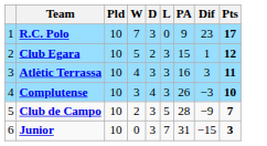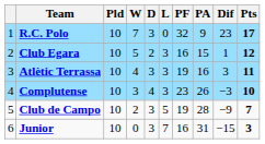 <table class="wikitable sortable" style="text-align: center;">
 <tr>
 <th align="center"></th>
 <th align="center">Team</th>
 <th align="center">Pld</th>
 <th align="center">W</th>
 <th align="center">D</th>
 <th align="center">L</th>
+<th align="center">PF</th>
 <th align="center">PA</th>
 <th align="center">Dif</th>
 <th align="center">Pts</th>
 </tr>
 <tr style="background:#97DEFF;">
 <td>1</td>
 <td align="left"><strong><a href='#'>R.C. Polo</a></strong></td>
 <td>10</td>
 <td>7</td>
 <td>3</td>
 <td>0</td>
+<td>32</td>
 <td>9</td>
 <td>23</td>
 <td><strong>17</strong></td>
 </tr>
 <tr style="background:#97DEFF;">
 <td>2</td>
 <td align="left"><strong><a href='#'>Club Egara</a></strong></td>
 <td>10</td>
 <td>5</td>
 <td>2</td>
 <td>3</td>
+<td>16</td>
 <td>15</td>
 <td>1</td>
 <td><strong>12</strong></td>
 </tr>
 <tr style="background:#97DEFF;">
 <td>3</td>
 <td align="left"><strong><a href='#'>Atlètic Terrassa</a></strong></td>
 <td>10</td>
 <td>4</td>
 <td>3</td>
 <td>3</td>
+<td>19</td>
 <td>16</td>
 <td>3</td>
 <td><strong>11</strong></td>
 </tr>
 <tr style="background:#97DEFF;">
 <td>4</td>
 <td align="left"><strong><a href='#'>Complutense</a></strong></td>
 <td>10</td>
 <td>3</td>
 <td>4</td>
 <td>3</td>
+<td>23</td>
 <td>26</td>
 <td>−3</td>
 <td><strong>10</strong></td>
 </tr>
 <tr>
 <td>5</td>
 <td align="left"><strong><a href='#'>Club de Campo</a></strong></td>
 <td>10</td>
 <td>2</td>
 <td>3</td>
 <td>5</td>
+<td>19</td>
 <td>28</td>
 <td>−9</td>
 <td><strong>7</strong></td>
 </tr>
 <tr>
 <td>6</td>
 <td align="left"><strong><a href='#'>Junior</a></strong></td>
 <td>10</td>
 <td>0</td>
 <td>3</td>
 <td>7</td>
+<td>16</td>
 <td>31</td>
 <td>−15</td>
 <td><strong>3</strong></td>
 </tr>
 </table>
